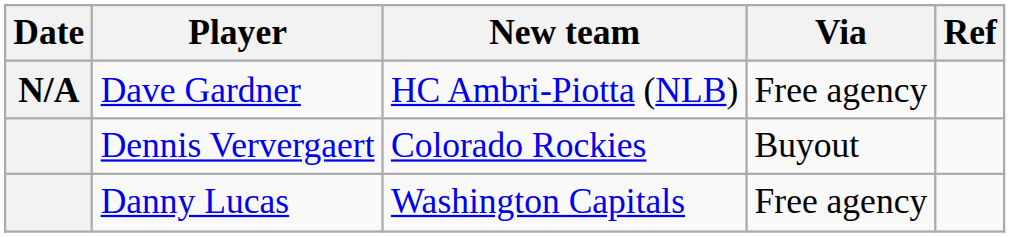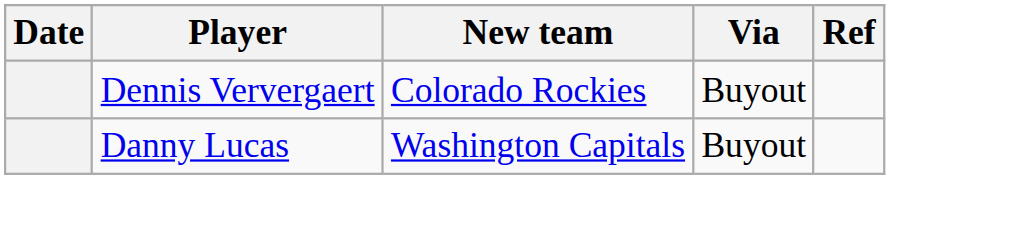 <table class="wikitable plainrowheaders">
 <tr style="background:#ddd; text-align:center;">
 <th>Date</th>
 <th>Player</th>
 <th>New team</th>
 <th>Via</th>
 <th>Ref</th>
-</tr>
-<tr>
-<th scope="row">N/A</th>
-<td><a href='#'>Dave Gardner</a></td>
-<td><a href='#'>HC Ambri-Piotta</a> (<a href='#'>NLB</a>)</td>
-<td>Free agency</td>
-<td></td>
 </tr>
 <tr>
 <th scope="row"></th>
 <td><a href='#'>Dennis Ververgaert</a></td>
 <td><a href='#'>Colorado Rockies</a></td>
 <td>Buyout</td>
 <td></td>
 </tr>
 <tr>
 <th scope="row"></th>
 <td><a href='#'>Danny Lucas</a></td>
 <td><a href='#'>Washington Capitals</a></td>
-<td>Free agency</td>
+<td>Buyout</td>
 <td></td>
 </tr>
 </table>
